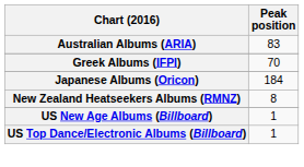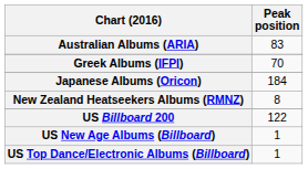 <table class="wikitable sortable plainrowheaders" style="text-align:center">
 <tr>
 <th scope="col">Chart (2016)</th>
 <th scope="col">Peak<br>position</th>
 </tr>
 <tr>
 <th scope="row">Australian Albums (<a href='#'>ARIA</a>)</th>
 <td>83</td>
 </tr>
 <tr>
 </tr>
 <tr>
 </tr>
 <tr>
 </tr>
 <tr>
 </tr>
 <tr>
 </tr>
 <tr>
 </tr>
 <tr>
 </tr>
 <tr>
 <th scope="row">Greek Albums (<a href='#'>IFPI</a>)</th>
 <td>70</td>
 </tr>
 <tr>
 </tr>
 <tr>
 <th scope="row">Japanese Albums (<a href='#'>Oricon</a>)</th>
 <td>184</td>
 </tr>
 <tr>
 <th scope="row">New Zealand Heatseekers Albums (<a href='#'>RMNZ</a>)</th>
 <td>8</td>
 </tr>
 <tr>
 </tr>
 <tr>
 </tr>
 <tr>
 </tr>
 <tr>
 </tr>
 <tr>
 </tr>
 <tr>
 </tr>
 <tr>
+<th scope="row">US <a href='#'><em>Billboard</em> 200</a></th>
+<td>122</td>
+</tr>
+<tr>
 <th scope="row">US <a href='#'>New Age Albums</a> (<em><a href='#'>Billboard</a></em>)</th>
 <td>1</td>
 </tr>
 <tr>
 <th scope="row">US <a href='#'>Top Dance/Electronic Albums</a> (<em><a href='#'>Billboard</a></em>)</th>
 <td>1</td>
 </tr>
 </table>
